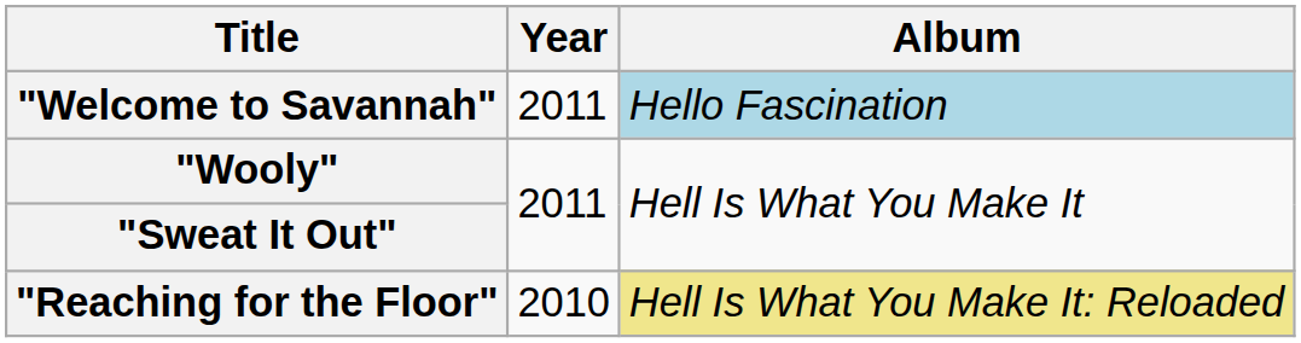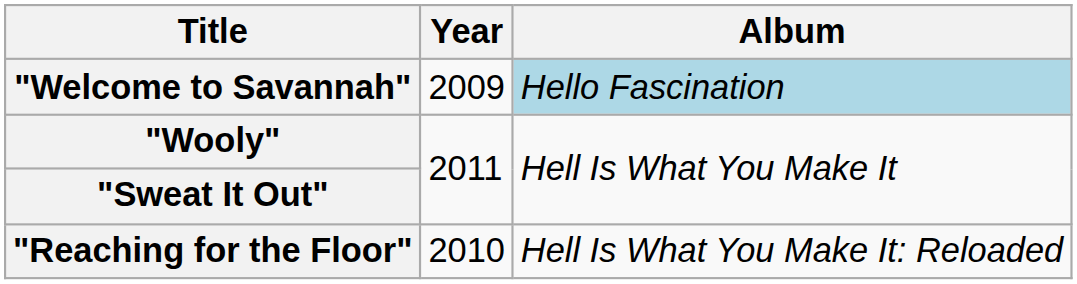 <table class="wikitable plainrowheaders">
 <tr>
 <th>Title</th>
 <th>Year</th>
 <th>Album</th>
 </tr>
 <tr>
 <th scope="row">"Welcome to Savannah"</th>
-<td>2011</td>
+<td>2009</td>
 <td style="background: lightblue;"><em>Hello Fascination</em></td>
 </tr>
 <tr>
 <th scope="row">"Wooly"</th>
 <td rowspan="2">2011</td>
 <td rowspan="2"><em>Hell Is What You Make It</em></td>
 </tr>
 <tr>
 <th scope="row">"Sweat It Out"</th>
 </tr>
 <tr>
 <th scope="row">"Reaching for the Floor"</th>
 <td>2010</td>
-<td style="background: khaki;"><em>Hell Is What You Make It: Reloaded</em></td>
+<td><em>Hell Is What You Make It: Reloaded</em></td>
 </tr>
 </table>
